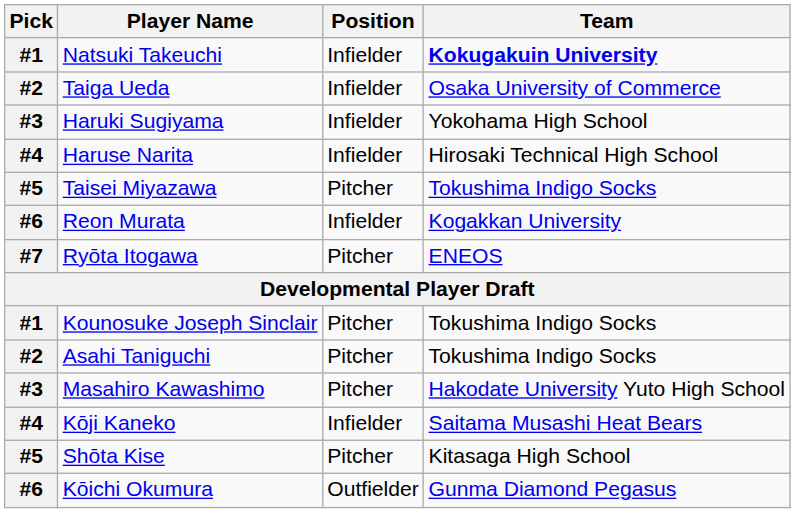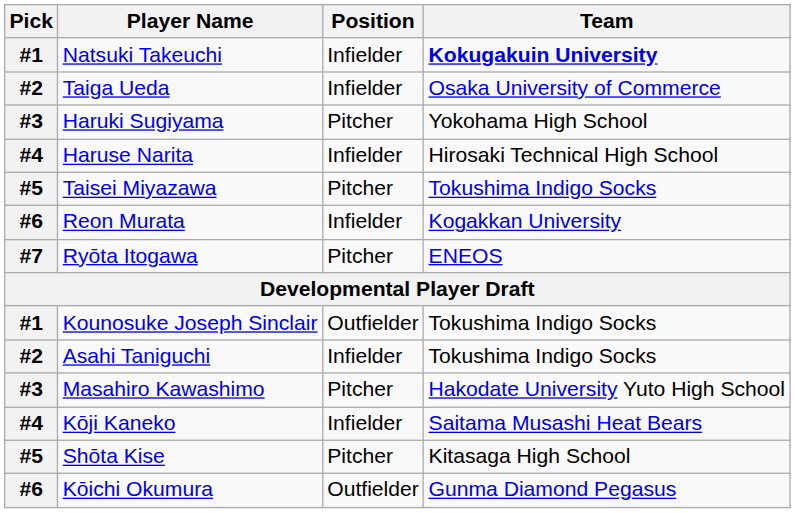 <table class="wikitable">
 <tr>
 <th>Pick</th>
 <th>Player Name</th>
 <th>Position</th>
 <th>Team</th>
 </tr>
 <tr>
 <th>#1</th>
 <td><a href='#'>Natsuki Takeuchi</a></td>
 <td>Infielder</td>
 <td><strong><a href='#'>Kokugakuin University</a></strong></td>
 </tr>
 <tr>
 <th>#2</th>
 <td><a href='#'>Taiga Ueda</a></td>
 <td>Infielder</td>
 <td><a href='#'>Osaka University of Commerce</a></td>
 </tr>
 <tr>
 <th>#3</th>
 <td><a href='#'>Haruki Sugiyama</a></td>
-<td>Infielder</td>
+<td>Pitcher</td>
 <td>Yokohama High School</td>
 </tr>
 <tr>
 <th>#4</th>
 <td><a href='#'>Haruse Narita</a></td>
 <td>Infielder</td>
 <td>Hirosaki Technical High School</td>
 </tr>
 <tr>
 <th>#5</th>
 <td><a href='#'>Taisei Miyazawa</a></td>
 <td>Pitcher</td>
 <td><a href='#'>Tokushima Indigo Socks</a></td>
 </tr>
 <tr>
 <th>#6</th>
 <td><a href='#'>Reon Murata</a></td>
 <td>Infielder</td>
 <td><a href='#'>Kogakkan University</a></td>
 </tr>
 <tr>
 <th>#7</th>
 <td><a href='#'>Ryōta Itogawa</a></td>
 <td>Pitcher</td>
 <td><a href='#'>ENEOS</a></td>
 </tr>
 <tr>
 <th colspan="5">Developmental Player Draft</th>
 </tr>
 <tr>
 <th>#1</th>
 <td><a href='#'>Kounosuke Joseph Sinclair</a></td>
-<td>Pitcher</td>
+<td>Outfielder</td>
 <td>Tokushima Indigo Socks</td>
 </tr>
 <tr>
 <th>#2</th>
 <td><a href='#'>Asahi Taniguchi</a></td>
-<td>Pitcher</td>
+<td>Infielder</td>
 <td>Tokushima Indigo Socks</td>
 </tr>
 <tr>
 <th>#3</th>
 <td><a href='#'>Masahiro Kawashimo</a></td>
 <td>Pitcher</td>
 <td><a href='#'>Hakodate University</a> Yuto High School</td>
 </tr>
 <tr>
 <th>#4</th>
 <td><a href='#'>Kōji Kaneko</a></td>
 <td>Infielder</td>
 <td><a href='#'>Saitama Musashi Heat Bears</a></td>
 </tr>
 <tr>
 <th>#5</th>
 <td><a href='#'>Shōta Kise</a></td>
 <td>Pitcher</td>
 <td>Kitasaga High School</td>
 </tr>
 <tr>
 <th>#6</th>
 <td><a href='#'>Kōichi Okumura</a></td>
 <td>Outfielder</td>
 <td><a href='#'>Gunma Diamond Pegasus</a></td>
 </tr>
 </table>
